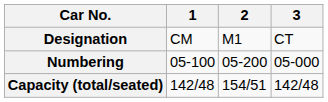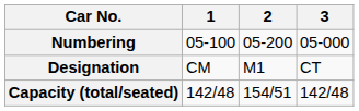 <table class="wikitable">
 <tr>
 <th>Car No.</th>
 <th>1</th>
 <th>2</th>
 <th>3</th>
 </tr>
 <tr>
+<th>Numbering</th>
+<td>05-100</td>
+<td>05-200</td>
+<td>05-000</td>
+</tr>
+<tr>
 <th>Designation</th>
 <td>CM</td>
 <td>M1</td>
 <td>CT</td>
-</tr>
-<tr>
-<th>Numbering</th>
-<td>05-100</td>
-<td>05-200</td>
-<td>05-000</td>
 </tr>
 <tr>
 <th>Capacity (total/seated)</th>
 <td>142/48</td>
 <td>154/51</td>
 <td>142/48</td>
 </tr>
 </table>
